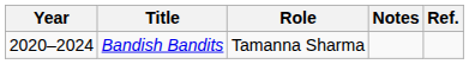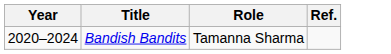 <table class="wikitable plainrowheaders sortable">
 <tr>
 <th>Year</th>
 <th>Title</th>
 <th>Role</th>
-<th>Notes</th>
 <th>Ref.</th>
 </tr>
 <tr>
 <td>2020–2024</td>
 <td><a href='#'><em>Bandish Bandits</em></a></td>
 <td>Tamanna Sharma</td>
 <td></td>
-<td></td>
 </tr>
 </table>
